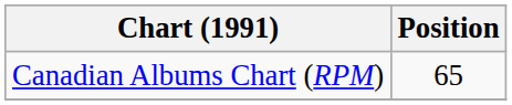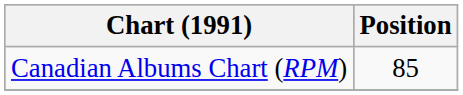 <table class="wikitable sortable" style="text-align:center;">
 <tr>
 <th>Chart (1991)</th>
 <th>Position</th>
 </tr>
 <tr>
 <td align="left"><a href='#'>Canadian Albums Chart</a> (<em><a href='#'>RPM</a></em>)</td>
-<td>65</td>
+<td>85</td>
 </tr>
 <tr>
 </tr>
 </table>
